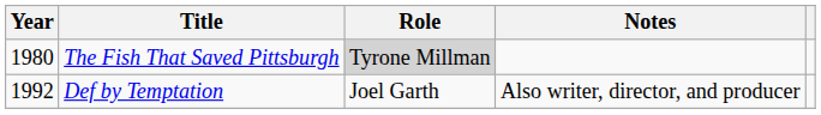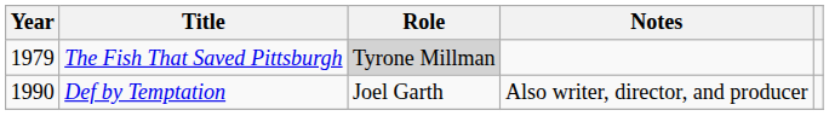 <table class="wikitable sortable">
 <tr>
 <th>Year</th>
 <th>Title</th>
 <th>Role</th>
 <th class=unsortable>Notes</th>
 <th class=unsortable></th>
 </tr>
 <tr>
-<td>1980</td>
+<td>1979</td>
 <td><em><a href='#'>The Fish That Saved Pittsburgh</a></em></td>
 <td style="background: lightgrey;">Tyrone Millman</td>
 <td></td>
 <td></td>
 </tr>
 <tr>
-<td>1992</td>
+<td>1990</td>
 <td><em><a href='#'>Def by Temptation</a></em></td>
 <td>Joel Garth</td>
 <td>Also writer, director, and producer</td>
 <td></td>
 </tr>
 <tr>
 </tr>
 </table>
